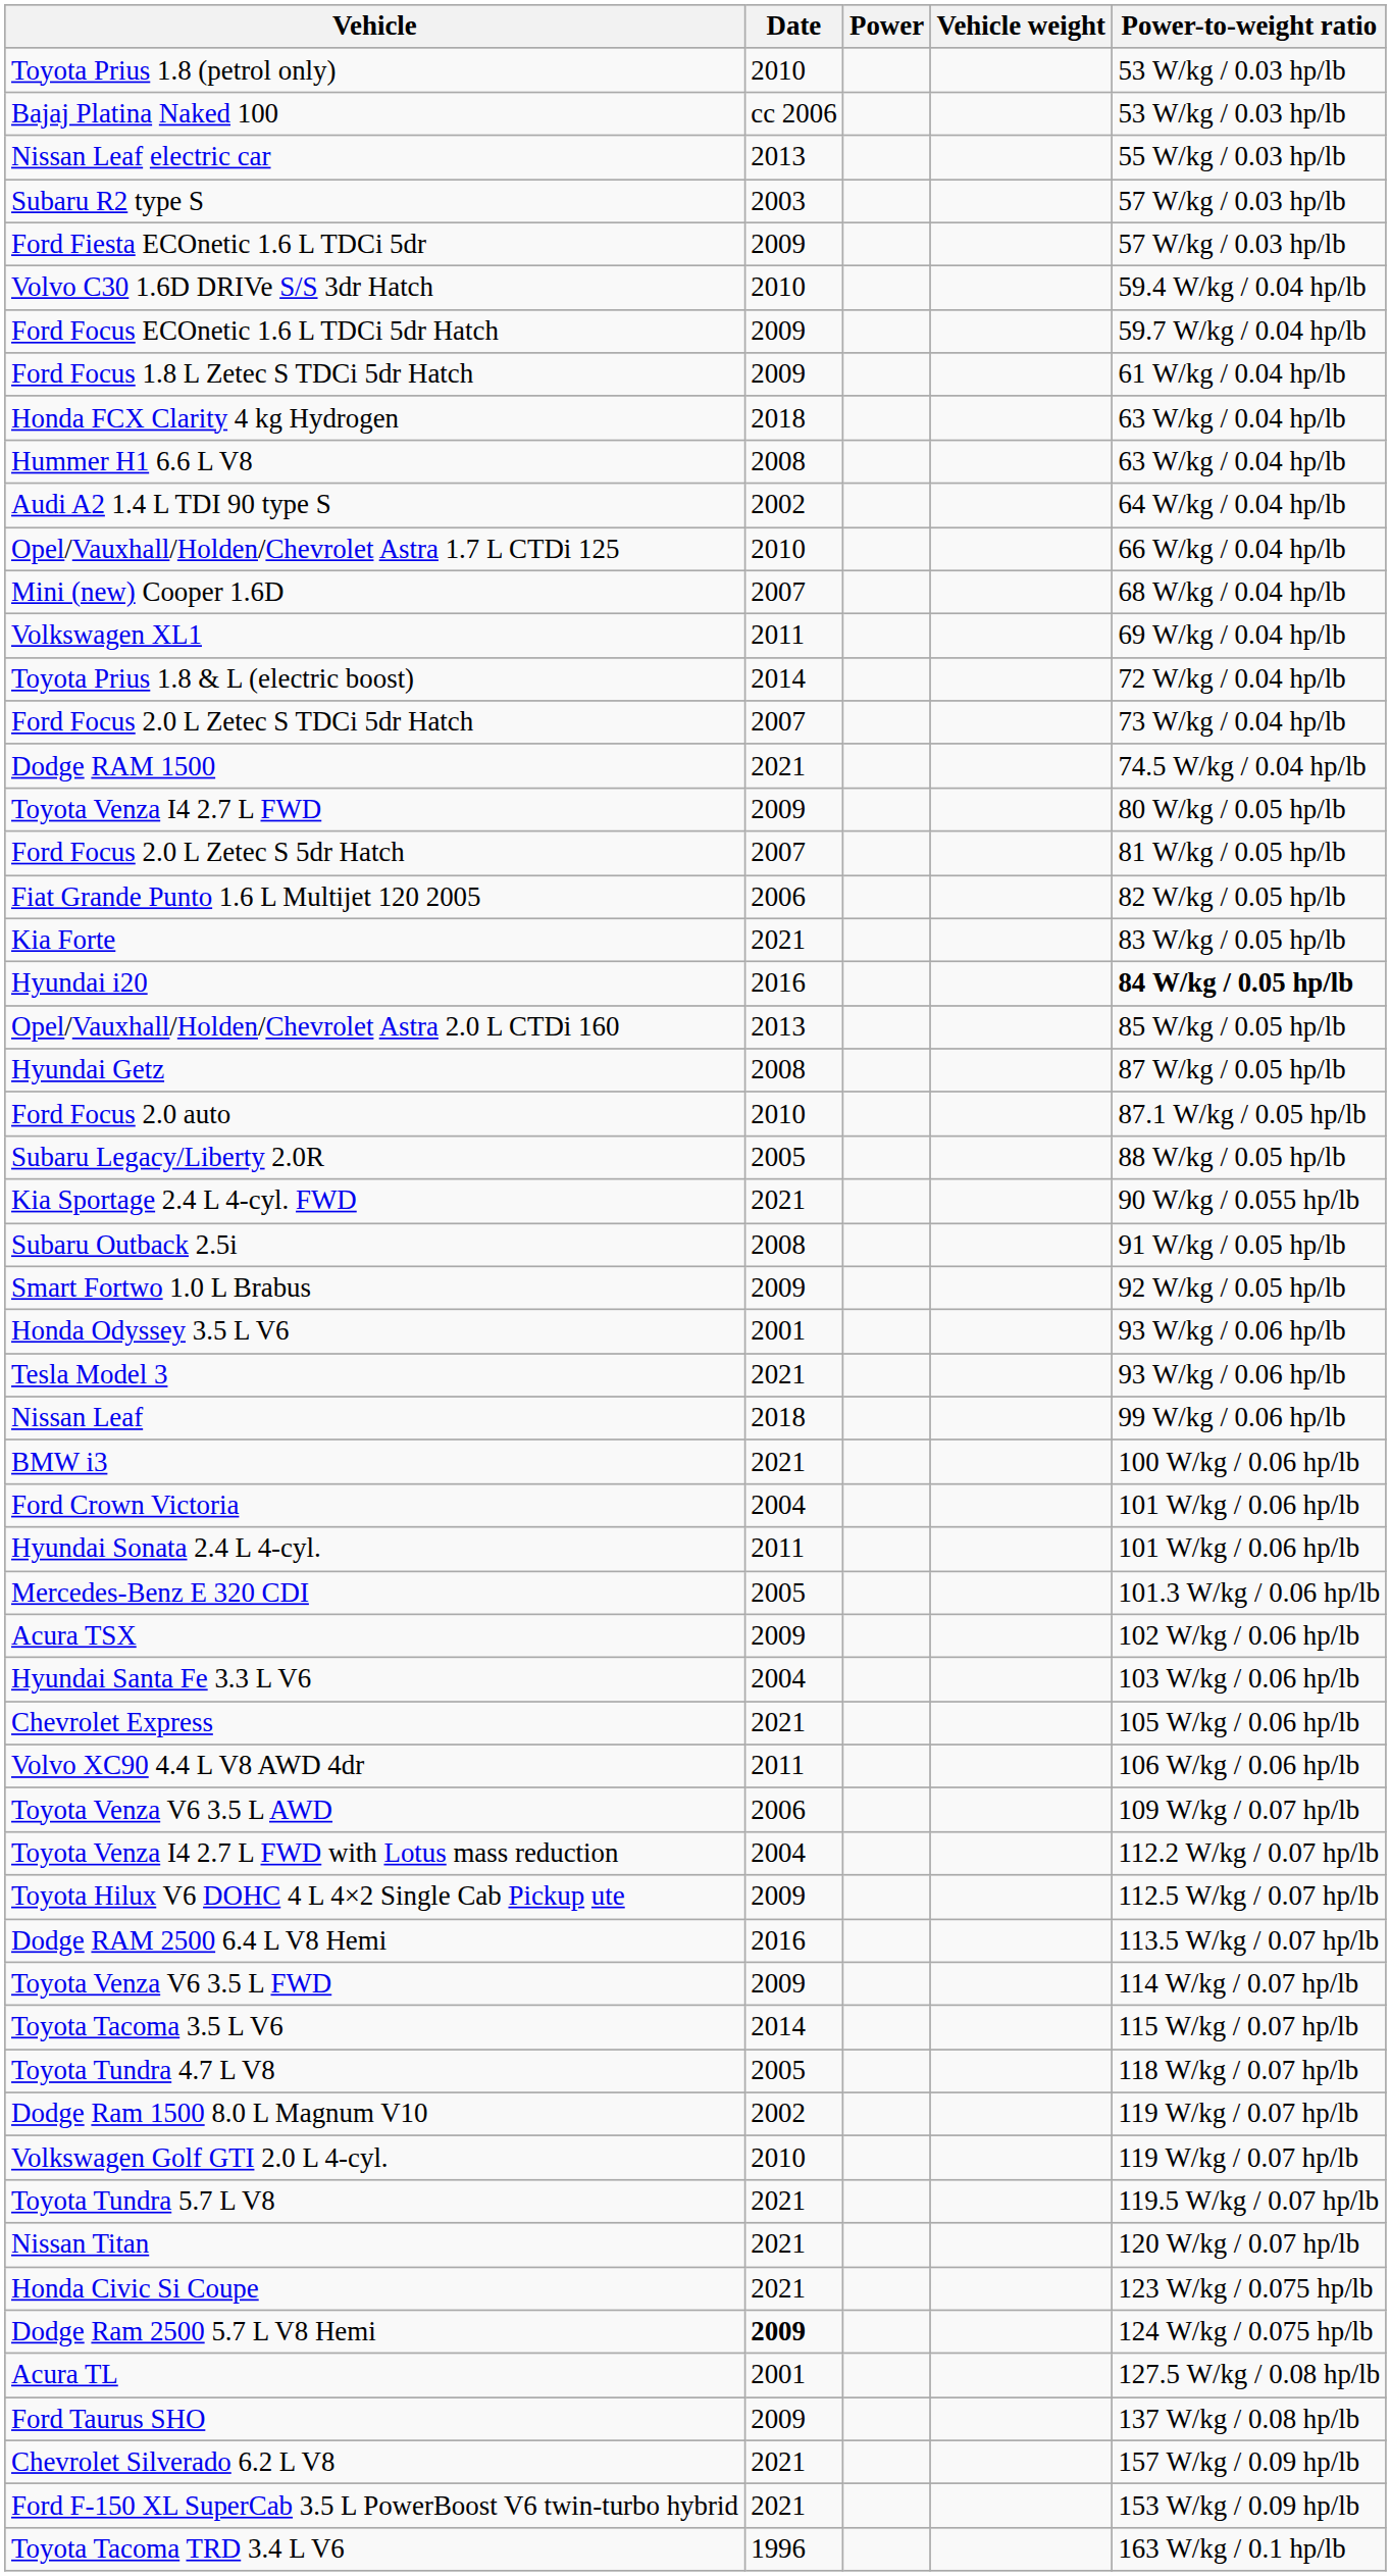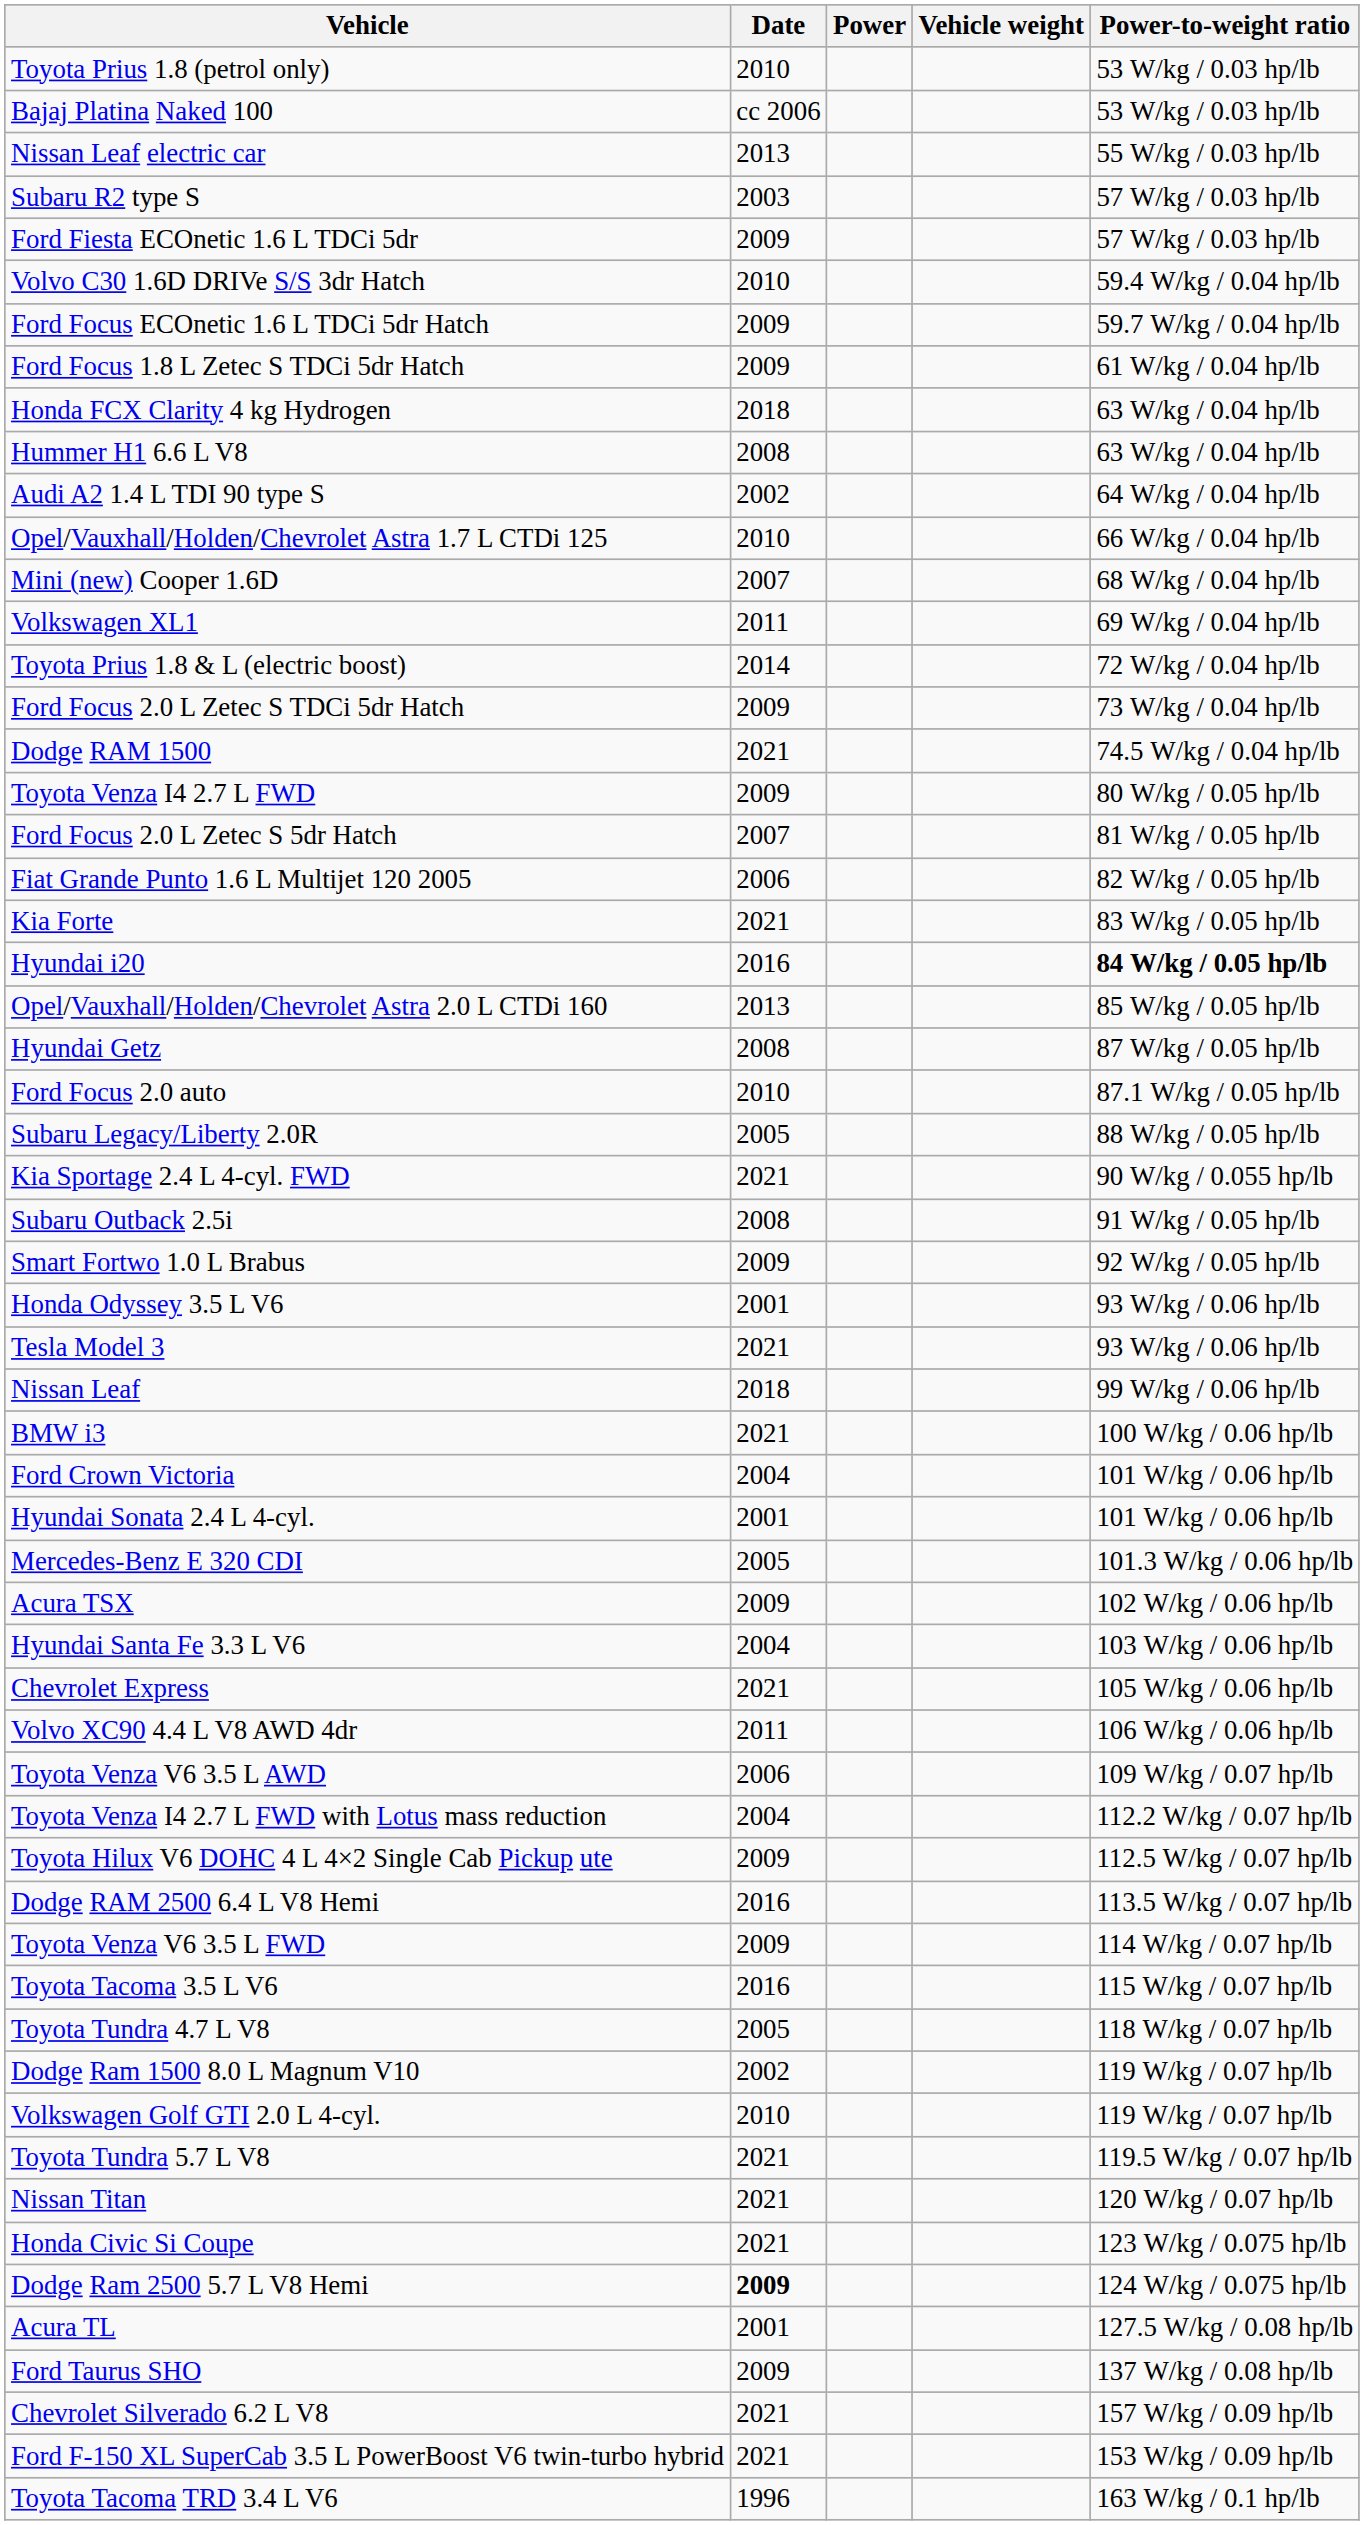 <table class="wikitable sortable mw-collapsible mw-collapsed">
 <tr>
 <th>Vehicle</th>
 <th data-sort-type="number">Date</th>
 <th data-sort-type="number">Power</th>
 <th data-sort-type="number">Vehicle weight</th>
 <th data-sort-type="number">Power-to-weight ratio</th>
 </tr>
 <tr>
 <td><a href='#'>Toyota Prius</a> 1.8 (petrol only)</td>
 <td>2010</td>
 <td></td>
 <td></td>
 <td>53 W/kg / 0.03 hp/lb</td>
 </tr>
 <tr>
 <td><a href='#'>Bajaj Platina</a> <a href='#'>Naked</a> 100</td>
 <td data-sort-value="2006">cc 2006</td>
 <td></td>
 <td></td>
 <td>53 W/kg / 0.03 hp/lb</td>
 </tr>
 <tr>
 <td><a href='#'>Nissan Leaf</a> <a href='#'>electric car</a></td>
 <td>2013</td>
 <td></td>
 <td></td>
 <td>55 W/kg / 0.03 hp/lb</td>
 </tr>
 <tr>
 <td><a href='#'>Subaru R2</a> type S</td>
 <td>2003</td>
 <td></td>
 <td></td>
 <td>57 W/kg / 0.03 hp/lb</td>
 </tr>
 <tr>
 <td><a href='#'>Ford Fiesta</a> ECOnetic 1.6 L TDCi 5dr</td>
 <td>2009</td>
 <td></td>
 <td></td>
 <td>57 W/kg / 0.03 hp/lb</td>
 </tr>
 <tr>
 <td><a href='#'>Volvo C30</a> 1.6D DRIVe <a href='#'>S/S</a> 3dr Hatch</td>
 <td>2010</td>
 <td></td>
 <td></td>
 <td>59.4 W/kg / 0.04 hp/lb</td>
 </tr>
 <tr>
 <td><a href='#'>Ford Focus</a> ECOnetic 1.6 L TDCi 5dr Hatch</td>
 <td>2009</td>
 <td></td>
 <td></td>
 <td>59.7 W/kg / 0.04 hp/lb</td>
 </tr>
 <tr>
 <td><a href='#'>Ford Focus</a> 1.8 L Zetec S TDCi 5dr Hatch</td>
 <td>2009</td>
 <td></td>
 <td></td>
 <td>61 W/kg / 0.04 hp/lb</td>
 </tr>
 <tr>
 <td><a href='#'>Honda FCX Clarity</a> 4 kg Hydrogen</td>
 <td>2018</td>
 <td></td>
 <td></td>
 <td>63 W/kg / 0.04 hp/lb</td>
 </tr>
 <tr>
 <td><a href='#'>Hummer H1</a> 6.6 L V8</td>
 <td>2008</td>
 <td></td>
 <td></td>
 <td>63 W/kg / 0.04 hp/lb</td>
 </tr>
 <tr>
 <td><a href='#'>Audi A2</a> 1.4 L TDI 90 type S</td>
 <td>2002</td>
 <td></td>
 <td></td>
 <td>64 W/kg / 0.04 hp/lb</td>
 </tr>
 <tr>
 <td><a href='#'>Opel</a>/<a href='#'>Vauxhall</a>/<a href='#'>Holden</a>/<a href='#'>Chevrolet</a> <a href='#'>Astra</a> 1.7 L CTDi 125</td>
 <td>2010</td>
 <td></td>
 <td></td>
 <td>66 W/kg / 0.04 hp/lb</td>
 </tr>
 <tr>
 <td><a href='#'>Mini (new)</a> Cooper 1.6D</td>
 <td>2007</td>
 <td></td>
 <td></td>
 <td>68 W/kg / 0.04 hp/lb</td>
 </tr>
 <tr>
 <td><a href='#'>Volkswagen XL1</a></td>
 <td>2011</td>
 <td></td>
 <td></td>
 <td>69 W/kg / 0.04 hp/lb</td>
 </tr>
 <tr>
 <td><a href='#'>Toyota Prius</a> 1.8 & L (electric boost)</td>
 <td>2014</td>
 <td></td>
 <td></td>
 <td>72 W/kg / 0.04 hp/lb</td>
 </tr>
 <tr>
 <td><a href='#'>Ford Focus</a> 2.0 L Zetec S TDCi 5dr Hatch</td>
-<td>2007</td>
+<td>2009</td>
 <td></td>
 <td></td>
 <td>73 W/kg / 0.04 hp/lb</td>
 </tr>
 <tr>
 <td><a href='#'>Dodge</a> <a href='#'>RAM 1500</a></td>
 <td>2021</td>
 <td></td>
 <td></td>
 <td>74.5 W/kg / 0.04 hp/lb</td>
 </tr>
 <tr>
 <td><a href='#'>Toyota Venza</a> I4 2.7 L <a href='#'>FWD</a></td>
 <td>2009</td>
 <td></td>
 <td></td>
 <td>80 W/kg / 0.05 hp/lb</td>
 </tr>
 <tr>
 <td><a href='#'>Ford Focus</a> 2.0 L Zetec S 5dr Hatch</td>
 <td>2007</td>
 <td></td>
 <td></td>
 <td>81 W/kg / 0.05 hp/lb</td>
 </tr>
 <tr>
 <td><a href='#'>Fiat Grande Punto</a> 1.6 L Multijet 120 2005</td>
 <td>2006</td>
 <td></td>
 <td></td>
 <td>82 W/kg / 0.05 hp/lb</td>
 </tr>
 <tr>
 <td><a href='#'>Kia Forte</a></td>
 <td>2021</td>
 <td></td>
 <td></td>
 <td>83 W/kg / 0.05 hp/lb</td>
 </tr>
 <tr>
 <td><a href='#'>Hyundai i20</a></td>
 <td>2016</td>
 <td></td>
 <td></td>
 <td><strong>84 W/kg / 0.05 hp/lb</strong></td>
 </tr>
 <tr>
 <td><a href='#'>Opel</a>/<a href='#'>Vauxhall</a>/<a href='#'>Holden</a>/<a href='#'>Chevrolet</a> <a href='#'>Astra</a> 2.0 L CTDi 160</td>
 <td>2013</td>
 <td></td>
 <td></td>
 <td>85 W/kg / 0.05 hp/lb</td>
 </tr>
 <tr>
 <td><a href='#'>Hyundai Getz</a></td>
 <td>2008</td>
 <td></td>
 <td></td>
 <td>87 W/kg / 0.05 hp/lb</td>
 </tr>
 <tr>
 <td><a href='#'>Ford Focus</a> 2.0 auto</td>
 <td>2010</td>
 <td></td>
 <td></td>
 <td>87.1 W/kg / 0.05 hp/lb</td>
 </tr>
 <tr>
 <td><a href='#'>Subaru Legacy/Liberty</a> 2.0R</td>
 <td>2005</td>
 <td></td>
 <td></td>
 <td>88 W/kg / 0.05 hp/lb</td>
 </tr>
 <tr>
 <td><a href='#'>Kia Sportage</a> 2.4 L 4-cyl. <a href='#'>FWD</a></td>
 <td>2021</td>
 <td></td>
 <td></td>
 <td>90 W/kg / 0.055 hp/lb</td>
 </tr>
 <tr>
 <td><a href='#'>Subaru Outback</a> 2.5i</td>
 <td>2008</td>
 <td></td>
 <td></td>
 <td>91 W/kg / 0.05 hp/lb</td>
 </tr>
 <tr>
 <td><a href='#'>Smart Fortwo</a> 1.0 L Brabus</td>
 <td>2009</td>
 <td></td>
 <td></td>
 <td>92 W/kg / 0.05 hp/lb</td>
 </tr>
 <tr>
 <td><a href='#'>Honda Odyssey</a> 3.5 L V6</td>
 <td>2001</td>
 <td></td>
 <td></td>
 <td>93 W/kg / 0.06 hp/lb</td>
 </tr>
 <tr>
 <td><a href='#'>Tesla Model 3</a></td>
 <td>2021</td>
 <td></td>
 <td></td>
 <td>93 W/kg / 0.06 hp/lb</td>
 </tr>
 <tr>
 <td><a href='#'>Nissan Leaf</a></td>
 <td>2018</td>
 <td></td>
 <td></td>
 <td>99 W/kg / 0.06 hp/lb</td>
 </tr>
 <tr>
 <td><a href='#'>BMW i3</a></td>
 <td>2021</td>
 <td></td>
 <td></td>
 <td>100 W/kg / 0.06 hp/lb</td>
 </tr>
 <tr>
 <td><a href='#'>Ford Crown Victoria</a></td>
 <td>2004</td>
 <td></td>
 <td></td>
 <td>101 W/kg / 0.06 hp/lb</td>
 </tr>
 <tr>
 <td><a href='#'>Hyundai Sonata</a> 2.4 L 4-cyl.</td>
-<td>2011</td>
+<td>2001</td>
 <td></td>
 <td></td>
 <td>101 W/kg / 0.06 hp/lb</td>
 </tr>
 <tr>
 <td><a href='#'>Mercedes-Benz E 320 CDI</a></td>
 <td>2005</td>
 <td></td>
 <td></td>
 <td>101.3 W/kg / 0.06 hp/lb</td>
 </tr>
 <tr>
 <td><a href='#'>Acura TSX</a></td>
 <td>2009</td>
 <td></td>
 <td></td>
 <td>102 W/kg / 0.06 hp/lb</td>
 </tr>
 <tr>
 <td><a href='#'>Hyundai Santa Fe</a> 3.3 L V6</td>
 <td>2004</td>
 <td></td>
 <td></td>
 <td>103 W/kg / 0.06 hp/lb</td>
 </tr>
 <tr>
 <td><a href='#'>Chevrolet Express</a></td>
 <td>2021</td>
 <td></td>
 <td></td>
 <td>105 W/kg / 0.06 hp/lb</td>
 </tr>
 <tr>
 <td><a href='#'>Volvo XC90</a> 4.4 L V8 AWD 4dr</td>
 <td>2011</td>
 <td></td>
 <td></td>
 <td>106 W/kg / 0.06 hp/lb</td>
 </tr>
 <tr>
 <td><a href='#'>Toyota Venza</a> V6 3.5 L <a href='#'>AWD</a></td>
 <td>2006</td>
 <td></td>
 <td></td>
 <td>109 W/kg / 0.07 hp/lb</td>
 </tr>
 <tr>
 <td><a href='#'>Toyota Venza</a> I4 2.7 L <a href='#'>FWD</a> with <a href='#'>Lotus</a> mass reduction</td>
 <td>2004</td>
 <td></td>
 <td></td>
 <td>112.2 W/kg / 0.07 hp/lb</td>
 </tr>
 <tr>
 <td><a href='#'>Toyota Hilux</a> V6 <a href='#'>DOHC</a> 4 L 4×2 Single Cab <a href='#'>Pickup</a> <a href='#'>ute</a></td>
 <td>2009</td>
 <td></td>
 <td></td>
 <td>112.5 W/kg / 0.07 hp/lb</td>
 </tr>
 <tr>
 <td><a href='#'>Dodge</a> <a href='#'>RAM 2500</a> 6.4 L V8 Hemi</td>
 <td>2016</td>
 <td></td>
 <td></td>
 <td>113.5 W/kg / 0.07 hp/lb</td>
 </tr>
 <tr>
 <td><a href='#'>Toyota Venza</a> V6 3.5 L <a href='#'>FWD</a></td>
 <td>2009</td>
 <td></td>
 <td></td>
 <td>114 W/kg / 0.07 hp/lb</td>
 </tr>
 <tr>
 <td><a href='#'>Toyota Tacoma</a> 3.5 L V6</td>
-<td>2014</td>
+<td>2016</td>
 <td></td>
 <td></td>
 <td>115 W/kg / 0.07 hp/lb</td>
 </tr>
 <tr>
 <td><a href='#'>Toyota Tundra</a> 4.7 L V8</td>
 <td>2005</td>
 <td></td>
 <td></td>
 <td>118 W/kg / 0.07 hp/lb</td>
 </tr>
 <tr>
 <td><a href='#'>Dodge</a> <a href='#'>Ram 1500</a> 8.0 L Magnum V10</td>
 <td>2002</td>
 <td></td>
 <td></td>
 <td>119 W/kg / 0.07 hp/lb</td>
 </tr>
 <tr>
 <td><a href='#'>Volkswagen Golf GTI</a> 2.0 L 4-cyl.</td>
 <td>2010</td>
 <td></td>
 <td></td>
 <td>119 W/kg / 0.07 hp/lb</td>
 </tr>
 <tr>
 <td><a href='#'>Toyota Tundra</a> 5.7 L V8</td>
 <td>2021</td>
 <td></td>
 <td></td>
 <td>119.5 W/kg / 0.07 hp/lb</td>
 </tr>
 <tr>
 <td><a href='#'>Nissan Titan</a></td>
 <td>2021</td>
 <td></td>
 <td></td>
 <td>120 W/kg / 0.07 hp/lb</td>
 </tr>
 <tr>
 <td><a href='#'>Honda Civic Si Coupe</a></td>
 <td>2021</td>
 <td></td>
 <td></td>
 <td>123 W/kg / 0.075 hp/lb</td>
 </tr>
 <tr>
 <td><a href='#'>Dodge</a> <a href='#'>Ram 2500</a> 5.7 L V8 Hemi</td>
 <td><strong>2009</strong></td>
 <td></td>
 <td></td>
 <td>124 W/kg / 0.075 hp/lb</td>
 </tr>
 <tr>
 <td><a href='#'>Acura TL</a></td>
 <td>2001</td>
 <td></td>
 <td></td>
 <td>127.5 W/kg / 0.08 hp/lb</td>
 </tr>
 <tr>
 <td><a href='#'>Ford Taurus SHO</a></td>
 <td>2009</td>
 <td></td>
 <td></td>
 <td>137 W/kg / 0.08 hp/lb</td>
 </tr>
 <tr>
 <td><a href='#'>Chevrolet Silverado</a> 6.2 L V8</td>
 <td>2021</td>
 <td></td>
 <td></td>
 <td>157 W/kg / 0.09 hp/lb</td>
 </tr>
 <tr>
 <td><a href='#'>Ford F-150 XL SuperCab</a> 3.5 L PowerBoost V6 twin-turbo hybrid</td>
 <td>2021</td>
 <td></td>
 <td></td>
 <td>153 W/kg / 0.09 hp/lb</td>
 </tr>
 <tr>
 <td><a href='#'>Toyota Tacoma</a> <a href='#'>TRD</a> 3.4 L V6</td>
 <td>1996</td>
 <td></td>
 <td></td>
 <td>163 W/kg / 0.1 hp/lb</td>
 </tr>
 </table>
